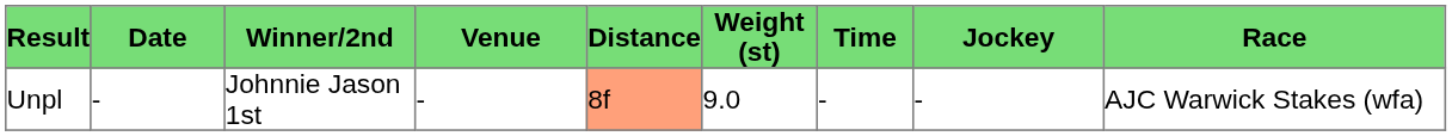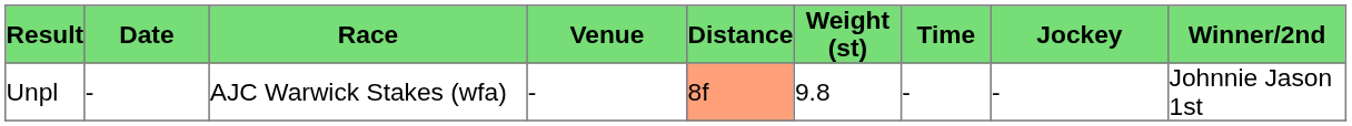 <table class = "sortable" | border="1" cellpadding="0" style="border-collapse: collapse; font-size:90%">
 <tr bgcolor="#77dd77" align="center">
 <td width="36px"><strong>Result</strong></td>
 <td width="70px"><strong>Date</strong></td>
-<td width="100px"><strong>Winner/2nd</strong></td>
+<td width="180px"><strong>Race</strong></td>
 <td width="90px"><strong>Venue</strong></td>
 <td width="60px"><strong>Distance</strong></td>
 <td width="60px"><strong>Weight (st)</strong></td>
 <td width="50px"><strong>Time</strong></td>
 <td width="100px"><strong>Jockey</strong></td>
-<td width="180px"><strong>Race</strong></td>
+<td width="100px"><strong>Winner/2nd</strong></td>
 </tr>
 <tr>
 <td>Unpl</td>
 <td>-</td>
-<td>Johnnie Jason 1st</td>
+<td>AJC Warwick Stakes (wfa)</td>
 <td>-</td>
 <td style="background: lightsalmon;">8f</td>
-<td>9.0</td>
+<td>9.8</td>
 <td>-</td>
 <td>-</td>
-<td>AJC Warwick Stakes (wfa)</td>
+<td>Johnnie Jason 1st</td>
 </tr>
 </table>
